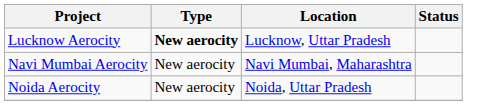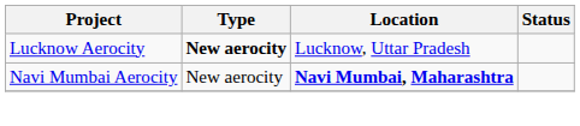 <table class="wikitable sortable">
 <tr>
 <th>Project</th>
 <th>Type</th>
 <th>Location</th>
 <th>Status</th>
 </tr>
 <tr>
 <td><a href='#'>Lucknow Aerocity</a></td>
 <td><strong>New aerocity</strong></td>
 <td><a href='#'>Lucknow</a>, <a href='#'>Uttar Pradesh</a></td>
 <td></td>
 </tr>
 <tr>
 <td><a href='#'>Navi Mumbai Aerocity</a></td>
 <td>New aerocity</td>
-<td><a href='#'>Navi Mumbai</a>, <a href='#'>Maharashtra</a></td>
-<td></td>
-</tr>
-<tr>
-<td><a href='#'>Noida Aerocity</a></td>
-<td>New aerocity</td>
-<td><a href='#'>Noida</a>, <a href='#'>Uttar Pradesh</a></td>
+<td><strong><a href='#'>Navi Mumbai</a>, <a href='#'>Maharashtra</a></strong></td>
 <td></td>
 </tr>
 <tr>
 </tr>
 </table>
